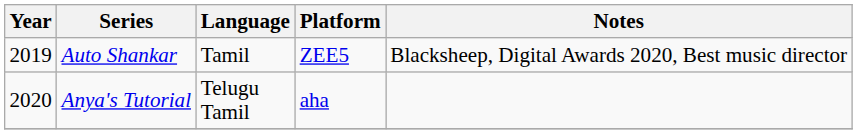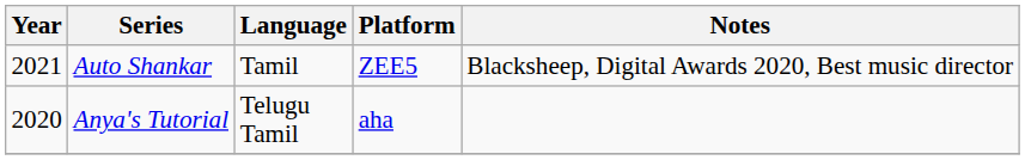 <table class="wikitable sortable">
 <tr>
 <th>Year</th>
 <th>Series</th>
 <th>Language</th>
 <th>Platform</th>
 <th>Notes</th>
 </tr>
 <tr>
-<td>2019</td>
+<td>2021</td>
 <td><em><a href='#'>Auto Shankar</a></em></td>
 <td>Tamil</td>
 <td><a href='#'>ZEE5</a></td>
 <td>Blacksheep, Digital Awards 2020, Best music director</td>
 </tr>
 <tr>
 <td>2020</td>
 <td><em><a href='#'>Anya's Tutorial</a></em></td>
 <td>Telugu<br>Tamil</td>
 <td><a href='#'>aha</a></td>
 <td></td>
 </tr>
 <tr>
 </tr>
 </table>
